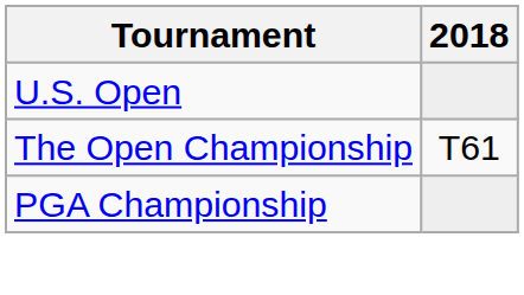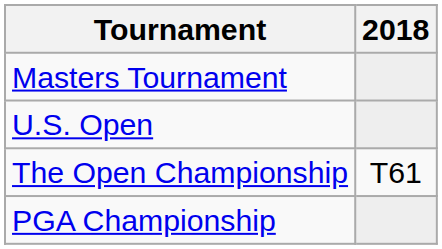 <table class="wikitable" style="font-size:95%;text-align:center;">
 <tr>
 <th>Tournament</th>
 <th>2018</th>
+</tr>
+<tr>
+<td align=left><a href='#'>Masters Tournament</a></td>
+<td style="background:#eeeeee;"></td>
 </tr>
 <tr>
 <td align=left><a href='#'>U.S. Open</a></td>
 <td style="background:#eeeeee;"></td>
 </tr>
 <tr>
 <td align=left><a href='#'>The Open Championship</a></td>
 <td>T61</td>
 </tr>
 <tr>
 <td align=left><a href='#'>PGA Championship</a></td>
 <td style="background:#eeeeee;"></td>
 </tr>
 </table>
